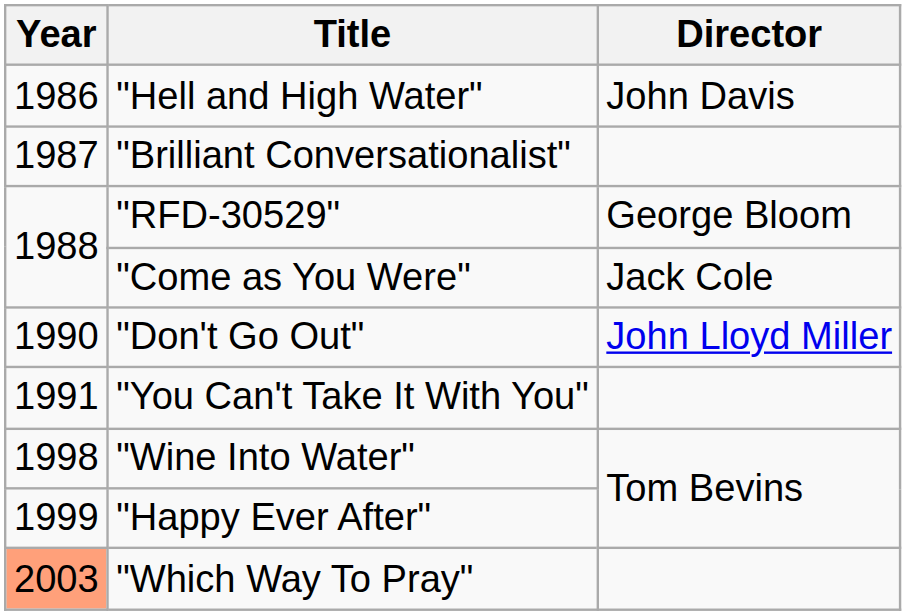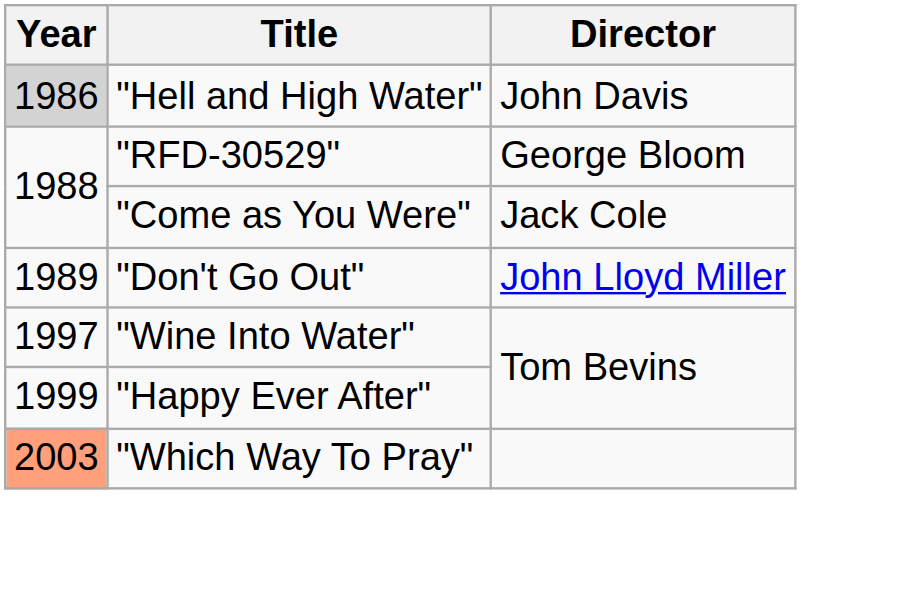 <table class="wikitable">
 <tr>
 <th>Year</th>
 <th>Title</th>
 <th>Director</th>
 </tr>
 <tr>
-<td>1986</td>
+<td style="background: lightgrey;">1986</td>
 <td>"Hell and High Water"</td>
 <td>John Davis</td>
-</tr>
-<tr>
-<td>1987</td>
-<td>"Brilliant Conversationalist"</td>
-<td></td>
 </tr>
 <tr>
 <td rowspan="2">1988</td>
 <td>"RFD-30529"</td>
 <td>George Bloom</td>
 </tr>
 <tr>
 <td>"Come as You Were"</td>
 <td>Jack Cole</td>
 </tr>
 <tr>
-<td>1990</td>
+<td>1989</td>
 <td>"Don't Go Out" </td>
 <td><a href='#'>John Lloyd Miller</a></td>
 </tr>
 <tr>
-<td>1991</td>
-<td>"You Can't Take It With You"</td>
-<td></td>
-</tr>
-<tr>
-<td>1998</td>
+<td>1997</td>
 <td>"Wine Into Water"</td>
 <td rowspan="2">Tom Bevins</td>
 </tr>
 <tr>
 <td>1999</td>
 <td>"Happy Ever After"</td>
 </tr>
 <tr>
 <td style="background: lightsalmon;">2003</td>
 <td>"Which Way To Pray"</td>
 </tr>
 </table>
